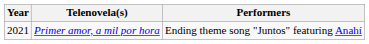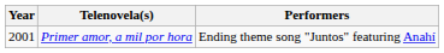 <table class="wikitable">
 <tr>
 <th>Year</th>
 <th>Telenovela(s)</th>
 <th>Performers</th>
 </tr>
 <tr>
-<td>2021</td>
+<td>2001</td>
 <td><em><a href='#'>Primer amor, a mil por hora</a></em></td>
 <td>Ending theme song "Juntos" featuring <a href='#'>Anahí</a></td>
 </tr>
 </table>
